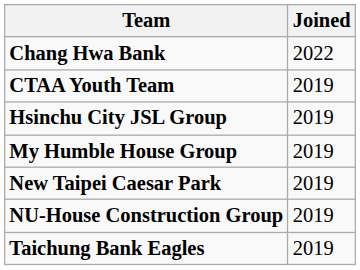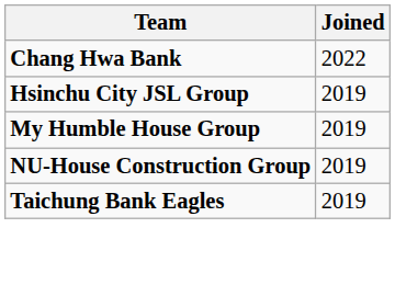 <table class="wikitable">
 <tr>
 <th>Team</th>
 <th>Joined</th>
 </tr>
 <tr>
 <td><strong>Chang Hwa Bank</strong></td>
 <td>2022</td>
 </tr>
 <tr>
-<td><strong>CTAA Youth Team</strong></td>
-<td>2019</td>
-</tr>
-<tr>
 <td><strong>Hsinchu City JSL Group</strong></td>
 <td>2019</td>
 </tr>
 <tr>
 <td><strong>My Humble House Group</strong></td>
-<td>2019</td>
-</tr>
-<tr>
-<td><strong>New Taipei Caesar Park</strong></td>
 <td>2019</td>
 </tr>
 <tr>
 <td><strong>NU-House Construction Group</strong></td>
 <td>2019</td>
 </tr>
 <tr>
 <td><strong>Taichung Bank Eagles</strong></td>
 <td>2019</td>
 </tr>
 </table>
